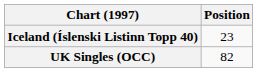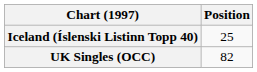 <table class="wikitable plainrowheaders" style="text-align:center">
 <tr>
 <th>Chart (1997)</th>
 <th>Position</th>
 </tr>
 <tr>
 <th scope="row">Iceland (Íslenski Listinn Topp 40)</th>
-<td>23</td>
+<td>25</td>
 </tr>
 <tr>
 <th scope="row">UK Singles (OCC)</th>
 <td>82</td>
 </tr>
 </table>
